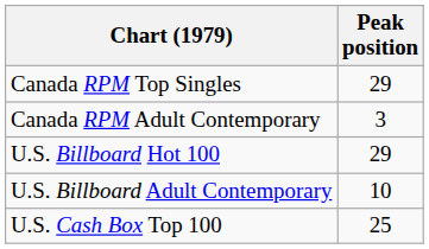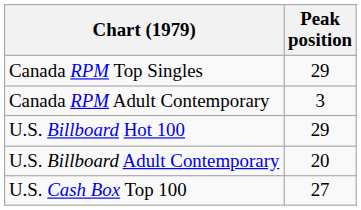 <table class="wikitable sortable">
 <tr>
 <th align="left">Chart (1979)</th>
 <th align="left">Peak<br>position</th>
 </tr>
 <tr>
 <td align="left">Canada <a href='#'><em>RPM</em></a> Top Singles </td>
 <td style="text-align:center;">29</td>
 </tr>
 <tr>
 <td align="left">Canada <a href='#'><em>RPM</em></a> Adult Contemporary </td>
 <td style="text-align:center;">3</td>
 </tr>
 <tr>
 <td align="left">U.S. <em><a href='#'>Billboard</a></em> <a href='#'>Hot 100</a></td>
 <td style="text-align:center;">29</td>
 </tr>
 <tr>
 <td align="left">U.S. <em>Billboard</em> <a href='#'>Adult Contemporary</a></td>
-<td style="text-align:center;">10</td>
+<td style="text-align:center;">20</td>
 </tr>
 <tr>
 <td align="left">U.S. <em><a href='#'>Cash Box</a></em> Top 100</td>
-<td style="text-align:center;">25</td>
+<td style="text-align:center;">27</td>
 </tr>
 </table>
